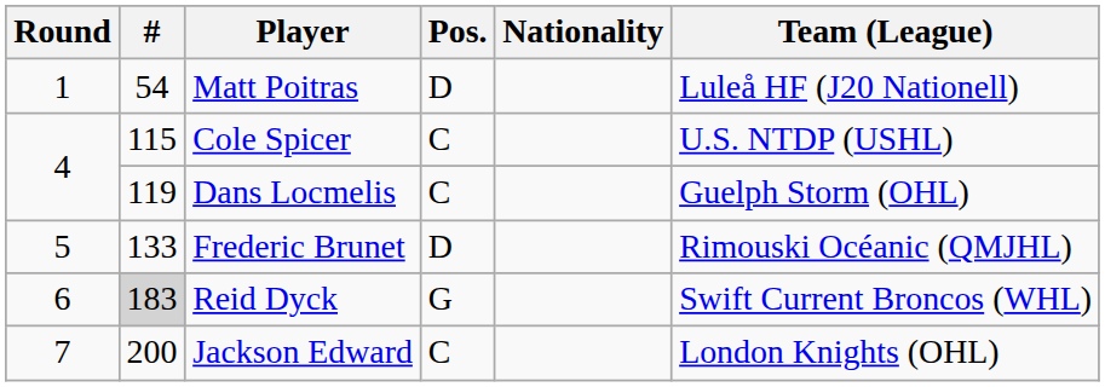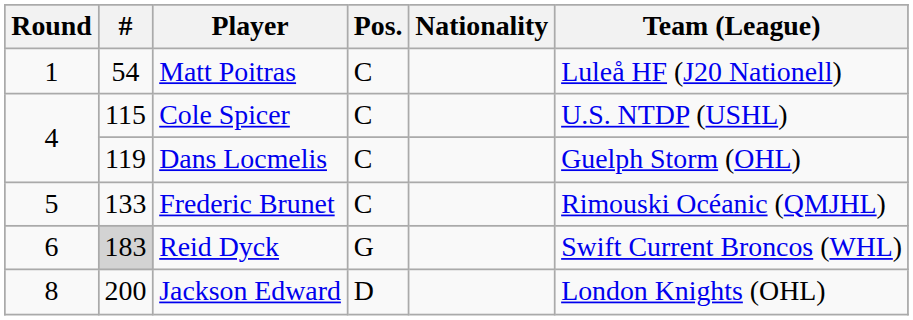 <table class="wikitable">
 <tr>
 <th>Round</th>
 <th>#</th>
 <th>Player</th>
 <th>Pos.</th>
 <th>Nationality</th>
 <th>Team (League)</th>
 </tr>
 <tr>
 <td style="text-align:center;">1</td>
 <td style="text-align:center;">54</td>
 <td><a href='#'>Matt Poitras</a></td>
-<td>D</td>
+<td>C</td>
 <td></td>
 <td><a href='#'>Luleå HF</a> (<a href='#'>J20 Nationell</a>)</td>
 </tr>
 <tr>
 <td rowspan=2 & style="text-align:center;">4</td>
 <td style="text-align:center;">115</td>
 <td><a href='#'>Cole Spicer</a></td>
 <td>C</td>
 <td></td>
 <td><a href='#'>U.S. NTDP</a> (<a href='#'>USHL</a>)</td>
 </tr>
 <tr>
 <td style="text-align:center;">119</td>
 <td><a href='#'>Dans Locmelis</a></td>
 <td>C</td>
 <td></td>
 <td><a href='#'>Guelph Storm</a> (<a href='#'>OHL</a>)</td>
 </tr>
 <tr>
 <td style="text-align:center;">5</td>
 <td style="text-align:center;">133</td>
 <td><a href='#'>Frederic Brunet</a></td>
-<td>D</td>
+<td>C</td>
 <td></td>
 <td><a href='#'>Rimouski Océanic</a> (<a href='#'>QMJHL</a>)</td>
 </tr>
 <tr>
 <td style="text-align:center;">6</td>
 <td style="background: lightgrey; text-align:center;">183</td>
 <td><a href='#'>Reid Dyck</a></td>
 <td>G</td>
 <td></td>
 <td><a href='#'>Swift Current Broncos</a> (<a href='#'>WHL</a>)</td>
 </tr>
 <tr>
-<td style="text-align:center;">7</td>
+<td style="text-align:center;">8</td>
 <td style="text-align:center;">200</td>
 <td><a href='#'>Jackson Edward</a></td>
-<td>C</td>
+<td>D</td>
 <td></td>
 <td><a href='#'>London Knights</a> (OHL)</td>
 </tr>
 </table>
